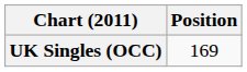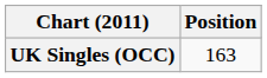 <table class="wikitable plainrowheaders" style="text-align:center;">
 <tr>
 <th>Chart (2011)</th>
 <th>Position</th>
 </tr>
 <tr>
 <th scope="row">UK Singles (OCC)</th>
-<td>169</td>
+<td>163</td>
 </tr>
 </table>
